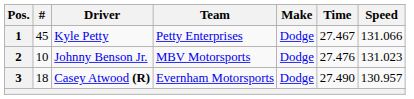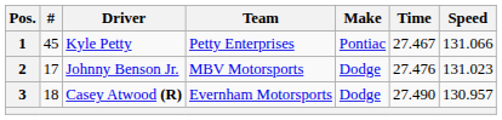 <table class="wikitable" style="font-size:95%">
 <tr>
 <th>Pos.</th>
 <th>#</th>
 <th>Driver</th>
 <th>Team</th>
 <th>Make</th>
 <th>Time</th>
 <th>Speed</th>
 </tr>
 <tr>
 <th>1</th>
 <td>45</td>
 <td><a href='#'>Kyle Petty</a></td>
 <td><a href='#'>Petty Enterprises</a></td>
-<td><a href='#'>Dodge</a></td>
+<td><a href='#'>Pontiac</a></td>
 <td>27.467</td>
 <td>131.066</td>
 </tr>
 <tr>
 <th>2</th>
-<td>10</td>
+<td>17</td>
 <td><a href='#'>Johnny Benson Jr.</a></td>
 <td><a href='#'>MBV Motorsports</a></td>
 <td><a href='#'>Dodge</a></td>
 <td>27.476</td>
 <td>131.023</td>
 </tr>
 <tr>
 <th>3</th>
 <td>18</td>
 <td><a href='#'>Casey Atwood</a> <strong>(R)</strong></td>
 <td><a href='#'>Evernham Motorsports</a></td>
 <td><a href='#'>Dodge</a></td>
 <td>27.490</td>
 <td>130.957</td>
 </tr>
 <tr>
 <th colspan="7"></th>
 </tr>
 </table>
